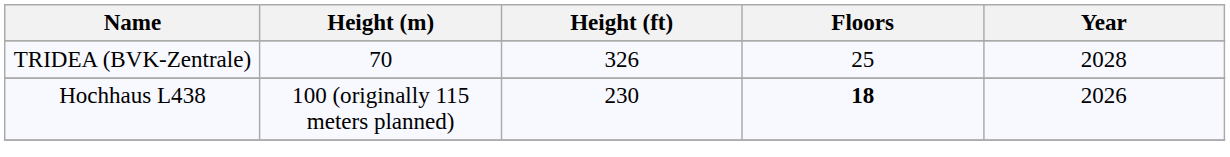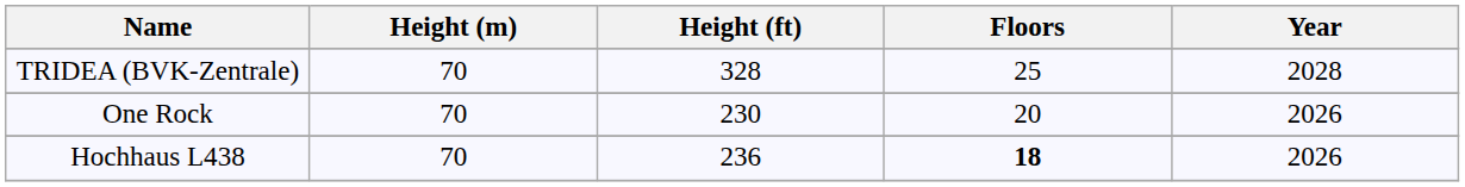 <table class = "wikitable sortable">
 <tr ---- align="center" valign="top" bgcolor="#dddddd">
 <th width="170px">Name</th>
 <th width="160px">Height (m)<br></th>
 <th width="160px">Height (ft)<br></th>
 <th width="160px">Floors</th>
 <th width="160px">Year</th>
 </tr>
 <tr>
 </tr>
 <tr ---- align="center" valign="top" bgcolor="#F8F8FF">
 <td>TRIDEA (BVK-Zentrale)</td>
 <td>70</td>
-<td>326</td>
+<td>328</td>
 <td>25</td>
 <td>2028</td>
 </tr>
 <tr>
 </tr>
+<tr ---- align="center" valign="top" bgcolor="#F8F8FF">
+<td>One Rock</td>
+<td>70</td>
+<td>230</td>
+<td>20</td>
+<td>2026</td>
+</tr>
 <tr>
 </tr>
 <tr ---- align="center" valign="top" bgcolor="#F8F8FF">
 <td>Hochhaus L438 </td>
-<td>100 (originally 115 meters planned)</td>
-<td>230</td>
+<td>70</td>
+<td>236</td>
 <td><strong>18</strong></td>
 <td>2026</td>
 </tr>
 <tr>
 </tr>
 </table>
